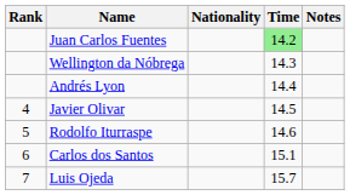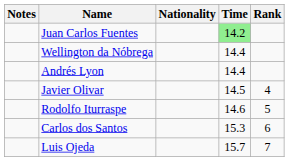 <table class="wikitable sortable" style="text-align:center">
 <tr>
-<th>Rank</th>
+<th>Notes</th>
 <th>Name</th>
 <th>Nationality</th>
 <th>Time</th>
-<th>Notes</th>
+<th>Rank</th>
 </tr>
 <tr>
 <td></td>
 <td align=left><a href='#'>Juan Carlos Fuentes</a></td>
 <td align=left></td>
 <td style="background: lightgreen;">14.2</td>
 <td></td>
 </tr>
 <tr>
 <td></td>
 <td align=left><a href='#'>Wellington da Nóbrega</a></td>
 <td align=left></td>
-<td>14.3</td>
+<td>14.4</td>
 <td></td>
 </tr>
 <tr>
 <td></td>
 <td align=left><a href='#'>Andrés Lyon</a></td>
 <td align=left></td>
 <td>14.4</td>
 <td></td>
 </tr>
 <tr>
-<td>4</td>
+<td></td>
 <td align=left><a href='#'>Javier Olivar</a></td>
 <td align=left></td>
 <td>14.5</td>
-<td></td>
+<td>4</td>
 </tr>
 <tr>
-<td>5</td>
+<td></td>
 <td align=left><a href='#'>Rodolfo Iturraspe</a></td>
 <td align=left></td>
 <td>14.6</td>
-<td></td>
+<td>5</td>
 </tr>
 <tr>
-<td>6</td>
+<td></td>
 <td align=left><a href='#'>Carlos dos Santos</a></td>
 <td align=left></td>
-<td>15.1</td>
-<td></td>
+<td>15.3</td>
+<td>6</td>
 </tr>
 <tr>
-<td>7</td>
+<td></td>
 <td align=left><a href='#'>Luis Ojeda</a></td>
 <td align=left></td>
 <td>15.7</td>
-<td></td>
+<td>7</td>
 </tr>
 </table>
